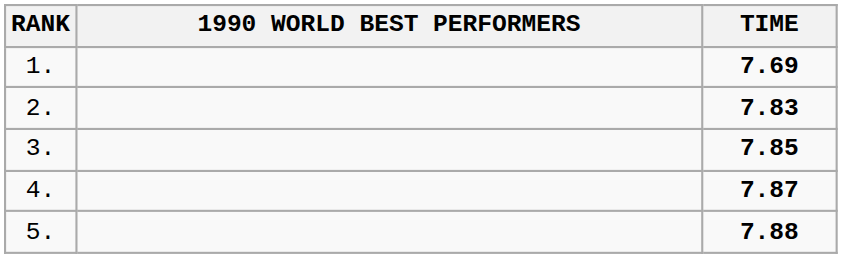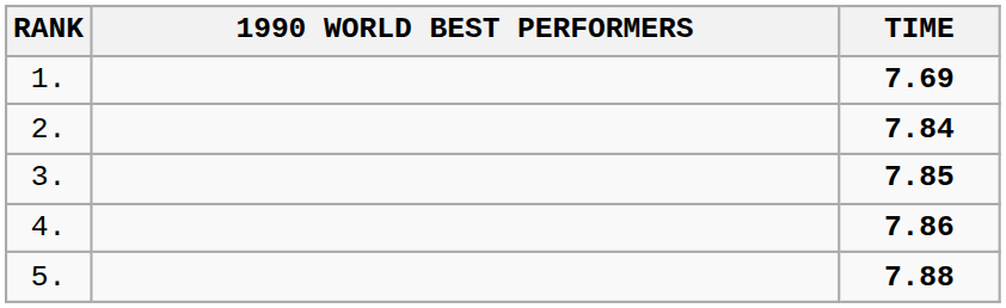 <table class="wikitable" style="border-collapse: collapse; font-size: 90%;">
 <tr>
 <th>RANK</th>
 <th align="center" style="width: 25em">1990 WORLD BEST PERFORMERS</th>
 <th align="center" style="width: 5em">TIME</th>
 </tr>
 <tr>
 <td align="center">1.</td>
 <td></td>
 <td align="center"><strong>7.69</strong></td>
 </tr>
 <tr>
 <td align="center">2.</td>
 <td></td>
-<td align="center"><strong>7.83</strong></td>
+<td align="center"><strong>7.84</strong></td>
 </tr>
 <tr>
 <td align="center">3.</td>
 <td></td>
 <td align="center"><strong>7.85</strong></td>
 </tr>
 <tr>
 <td align="center">4.</td>
 <td></td>
-<td align="center"><strong>7.87</strong></td>
+<td align="center"><strong>7.86</strong></td>
 </tr>
 <tr>
 <td align=center>5.</td>
 <td></td>
 <td align=center><strong>7.88</strong></td>
 </tr>
 </table>
